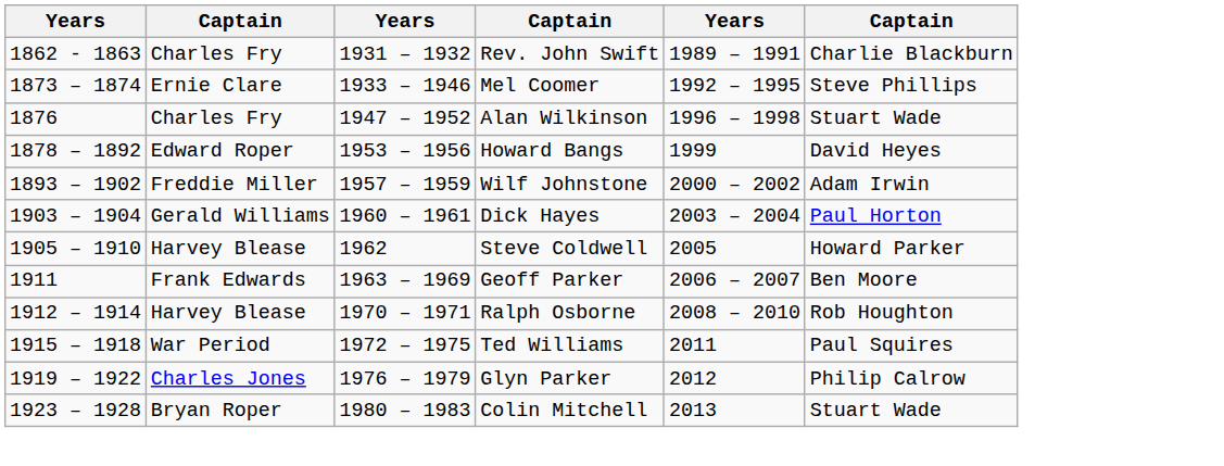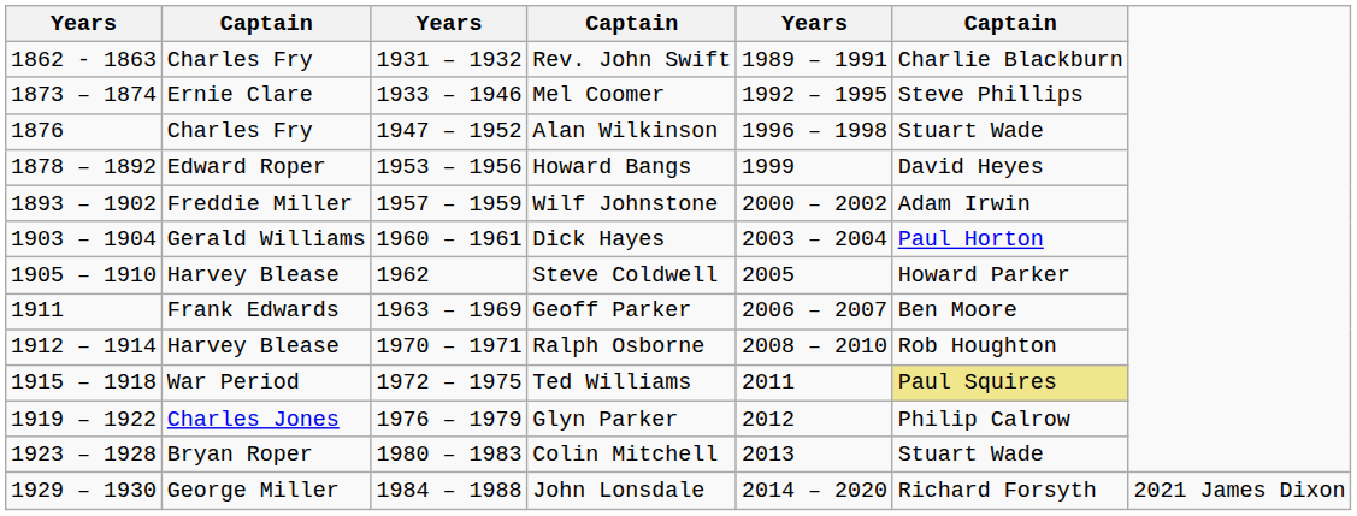 <table class="wikitable" style="text-align: left">
 <tr>
 <th>Years</th>
 <th>Captain</th>
 <th>Years</th>
 <th>Captain</th>
 <th>Years</th>
 <th>Captain</th>
 </tr>
 <tr>
 <td>1862 - 1863</td>
 <td>Charles Fry</td>
 <td>1931 – 1932</td>
 <td>Rev. John Swift</td>
 <td>1989 – 1991</td>
 <td>Charlie Blackburn</td>
 </tr>
 <tr>
 <td>1873 – 1874</td>
 <td>Ernie Clare</td>
 <td>1933 – 1946</td>
 <td>Mel Coomer</td>
 <td>1992 – 1995</td>
 <td>Steve Phillips</td>
 </tr>
 <tr>
 <td>1876</td>
 <td>Charles Fry</td>
 <td>1947 – 1952</td>
 <td>Alan Wilkinson</td>
 <td>1996 – 1998</td>
 <td>Stuart Wade</td>
 </tr>
 <tr>
 <td>1878 – 1892</td>
 <td>Edward Roper</td>
 <td>1953 – 1956</td>
 <td>Howard Bangs</td>
 <td>1999</td>
 <td>David Heyes</td>
 </tr>
 <tr>
 <td>1893 – 1902</td>
 <td>Freddie Miller</td>
 <td>1957 – 1959</td>
 <td>Wilf Johnstone</td>
 <td>2000 – 2002</td>
 <td>Adam Irwin</td>
 </tr>
 <tr>
 <td>1903 – 1904</td>
 <td>Gerald Williams</td>
 <td>1960 – 1961</td>
 <td>Dick Hayes</td>
 <td>2003 – 2004</td>
 <td><a href='#'>Paul Horton</a></td>
 </tr>
 <tr>
 <td>1905 – 1910</td>
 <td>Harvey Blease</td>
 <td>1962</td>
 <td>Steve Coldwell</td>
 <td>2005</td>
 <td>Howard Parker</td>
 </tr>
 <tr>
 <td>1911</td>
 <td>Frank Edwards</td>
 <td>1963 – 1969</td>
 <td>Geoff Parker</td>
 <td>2006 – 2007</td>
 <td>Ben Moore</td>
 </tr>
 <tr>
 <td>1912 – 1914</td>
 <td>Harvey Blease</td>
 <td>1970 – 1971</td>
 <td>Ralph Osborne</td>
 <td>2008 – 2010</td>
 <td>Rob Houghton</td>
 </tr>
 <tr>
 <td>1915 – 1918</td>
 <td>War Period</td>
 <td>1972 – 1975</td>
 <td>Ted Williams</td>
 <td>2011</td>
-<td>Paul Squires</td>
+<td style="background: khaki;">Paul Squires</td>
 </tr>
 <tr>
 <td>1919 – 1922</td>
 <td><a href='#'>Charles Jones</a></td>
 <td>1976 – 1979</td>
 <td>Glyn Parker</td>
 <td>2012</td>
 <td>Philip Calrow</td>
 </tr>
 <tr>
 <td>1923 – 1928</td>
 <td>Bryan Roper</td>
 <td>1980 – 1983</td>
 <td>Colin Mitchell</td>
 <td>2013</td>
 <td>Stuart Wade</td>
 </tr>
+<tr>
+<td>1929 – 1930</td>
+<td>George Miller</td>
+<td>1984 – 1988</td>
+<td>John Lonsdale</td>
+<td>2014 – 2020</td>
+<td>Richard Forsyth</td>
+<td>2021 James Dixon</td>
+</tr>
 </table>
